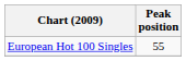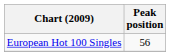 <table class="wikitable sortable">
 <tr>
 <th>Chart (2009)</th>
 <th style="text-align:center;">Peak<br>position</th>
 </tr>
 <tr>
 <td><a href='#'>European Hot 100 Singles</a></td>
-<td style="text-align:center;">55</td>
+<td style="text-align:center;">56</td>
 </tr>
 <tr>
 </tr>
 <tr>
 </tr>
 <tr>
 </tr>
 </table>
